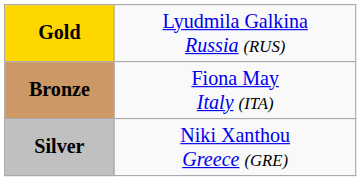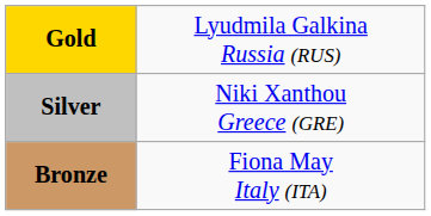 <table class="wikitable" style=" text-align:center; font-size:110%;" width="35%">
 <tr>
 <td bgcolor="gold"><strong>Gold</strong></td>
 <td> <a href='#'>Lyudmila Galkina</a><br><em><a href='#'>Russia</a> <small>(RUS)</small></em></td>
 </tr>
 <tr>
+<td bgcolor="silver"><strong>Silver</strong></td>
+<td> <a href='#'>Niki Xanthou</a><br><em><a href='#'>Greece</a> <small>(GRE)</small></em></td>
+</tr>
+<tr>
 <td bgcolor="CC9966"><strong>Bronze</strong></td>
 <td> <a href='#'>Fiona May</a><br><em><a href='#'>Italy</a> <small>(ITA)</small></em></td>
 </tr>
-<tr>
-<td bgcolor="silver"><strong>Silver</strong></td>
-<td> <a href='#'>Niki Xanthou</a><br><em><a href='#'>Greece</a> <small>(GRE)</small></em></td>
-</tr>
 </table>
